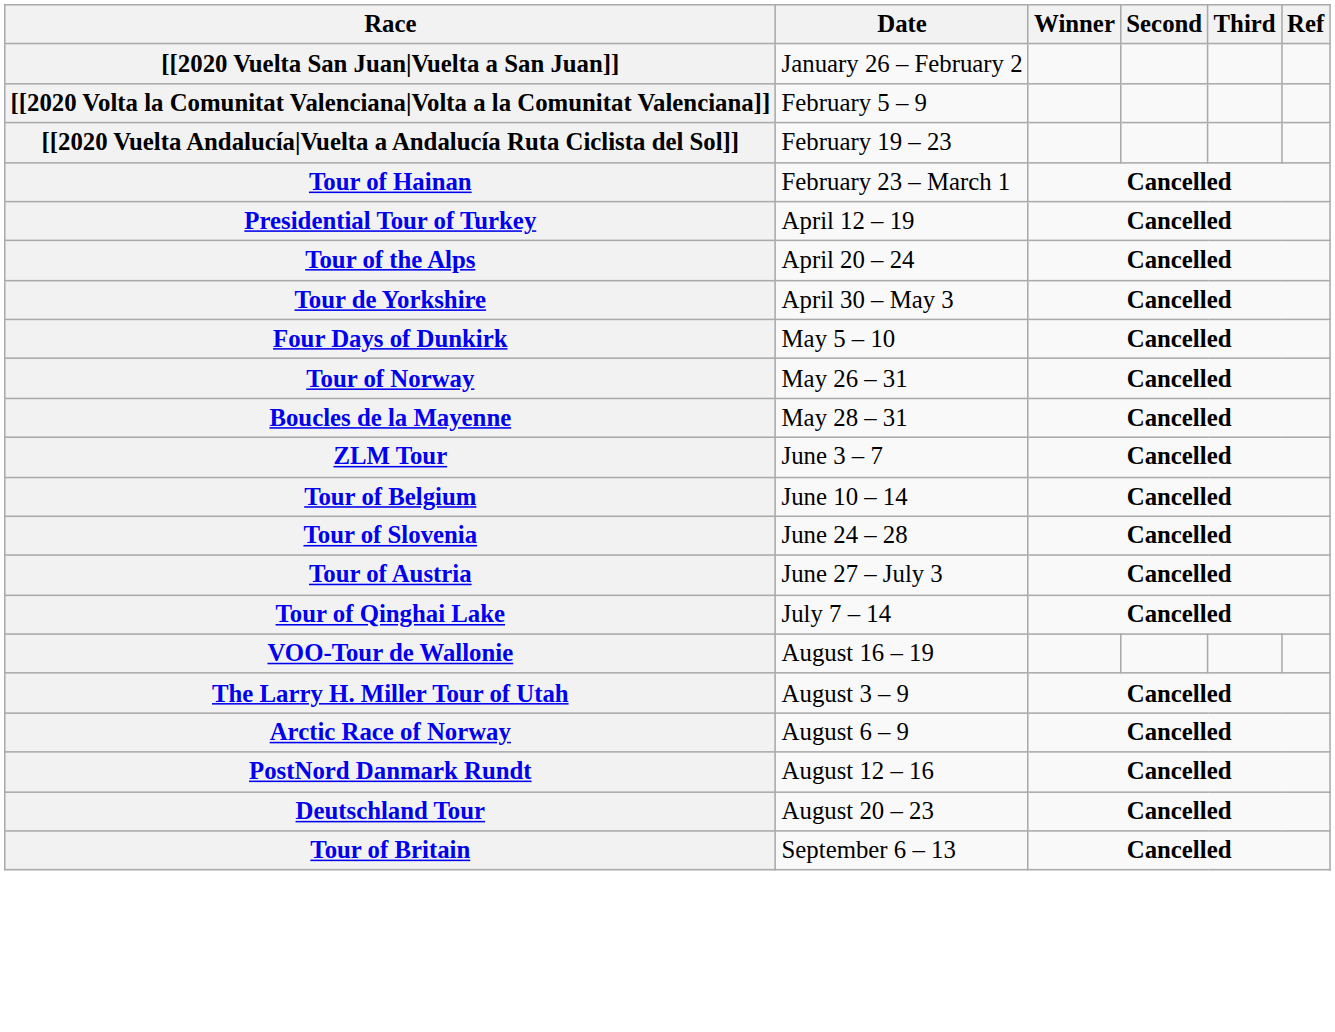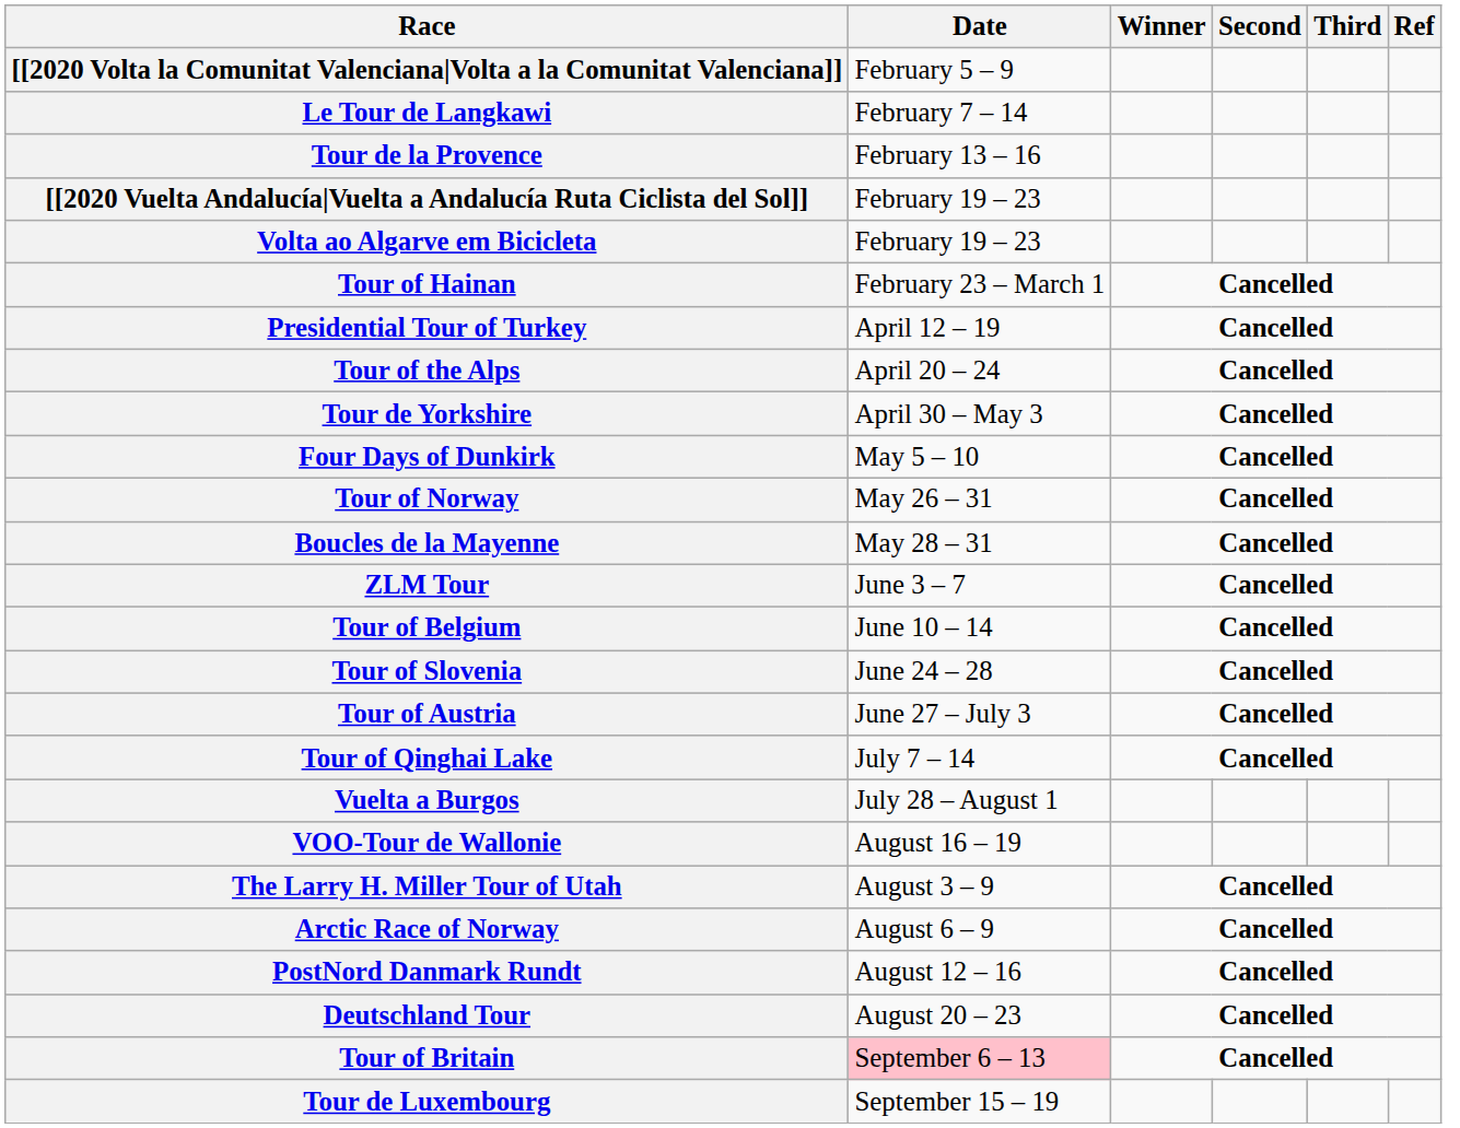 <table class="wikitable plainrowheaders">
 <tr>
 <th>Race</th>
 <th>Date</th>
 <th>Winner</th>
 <th>Second</th>
 <th>Third</th>
 <th>Ref</th>
 </tr>
 <tr>
-<th scope=row> [[2020 Vuelta  San Juan|Vuelta a San Juan]]</th>
-<td>January 26 – February 2</td>
-<td></td>
-<td></td>
-<td></td>
-<td></td>
-</tr>
-<tr>
 <th scope=row> [[2020 Volta  la Comunitat Valenciana|Volta a la Comunitat Valenciana]]</th>
 <td>February 5 – 9</td>
 <td></td>
 <td></td>
 <td></td>
 <td></td>
 </tr>
 <tr>
+<th scope=row> <a href='#'>Le Tour de Langkawi</a></th>
+<td>February 7 – 14</td>
+<td></td>
+<td></td>
+<td></td>
+<td></td>
+</tr>
+<tr>
+<th scope=row> <a href='#'>Tour de la Provence</a></th>
+<td>February 13 – 16</td>
+<td></td>
+<td></td>
+<td></td>
+<td></td>
+</tr>
+<tr>
 <th scope=row> [[2020 Vuelta  Andalucía|Vuelta a Andalucía Ruta Ciclista del Sol]]</th>
+<td>February 19 – 23</td>
+<td></td>
+<td></td>
+<td></td>
+<td></td>
+</tr>
+<tr>
+<th scope=row> <a href='#'>Volta ao Algarve em Bicicleta</a></th>
 <td>February 19 – 23</td>
 <td></td>
 <td></td>
 <td></td>
 <td></td>
 </tr>
 <tr>
 <th scope=row> <a href='#'>Tour of Hainan</a></th>
 <td>February 23 – March 1</td>
 <td style="text-align: center;" colspan="4"><strong>Cancelled</strong></td>
 </tr>
 <tr>
 <th scope=row> <a href='#'>Presidential Tour of Turkey</a></th>
 <td>April 12 – 19</td>
 <td style="text-align: center;" colspan="4"><strong>Cancelled</strong></td>
 </tr>
 <tr>
 <th scope=row> <a href='#'>Tour of the Alps</a></th>
 <td>April 20 – 24</td>
 <td style="text-align: center;" colspan="4"><strong>Cancelled</strong></td>
 </tr>
 <tr>
 <th scope=row> <a href='#'>Tour de Yorkshire</a></th>
 <td>April 30 – May 3</td>
 <td style="text-align: center;" colspan="4"><strong>Cancelled</strong></td>
 </tr>
 <tr>
 <th scope=row> <a href='#'>Four Days of Dunkirk</a></th>
 <td>May 5 – 10</td>
 <td style="text-align: center;" colspan="4"><strong>Cancelled</strong></td>
 </tr>
 <tr>
 <th scope=row> <a href='#'>Tour of Norway</a></th>
 <td>May 26 – 31</td>
 <td style="text-align: center;" colspan="4"><strong>Cancelled</strong></td>
 </tr>
 <tr>
 <th scope=row> <a href='#'>Boucles de la Mayenne</a></th>
 <td>May 28 – 31</td>
 <td style="text-align: center;" colspan="4"><strong>Cancelled</strong></td>
 </tr>
 <tr>
 <th scope=row> <a href='#'>ZLM Tour</a></th>
 <td>June 3 – 7</td>
 <td style="text-align: center;" colspan="4"><strong>Cancelled</strong></td>
 </tr>
 <tr>
 <th scope=row> <a href='#'>Tour of Belgium</a></th>
 <td>June 10 – 14</td>
 <td style="text-align: center;" colspan="4"><strong>Cancelled</strong></td>
 </tr>
 <tr>
 <th scope=row> <a href='#'>Tour of Slovenia</a></th>
 <td>June 24 – 28</td>
 <td style="text-align: center;" colspan="4"><strong>Cancelled</strong></td>
 </tr>
 <tr>
 <th scope=row> <a href='#'>Tour of Austria</a></th>
 <td>June 27 – July 3</td>
 <td style="text-align: center;" colspan="4"><strong>Cancelled</strong></td>
 </tr>
 <tr>
 <th scope=row> <a href='#'>Tour of Qinghai Lake</a></th>
 <td>July 7 – 14</td>
 <td style="text-align: center;" colspan="4"><strong>Cancelled</strong></td>
 </tr>
 <tr>
+<th scope=row> <a href='#'>Vuelta a Burgos</a></th>
+<td>July 28 – August 1</td>
+<td></td>
+<td></td>
+<td></td>
+<td></td>
+</tr>
+<tr>
 <th scope=row> <a href='#'>VOO-Tour de Wallonie</a></th>
 <td>August 16 – 19</td>
 <td></td>
 <td></td>
 <td></td>
 <td></td>
 </tr>
 <tr>
 <th scope=row> <a href='#'>The Larry H. Miller Tour of Utah</a></th>
 <td>August 3 – 9</td>
 <td style="text-align: center;" colspan="4"><strong>Cancelled</strong></td>
 </tr>
 <tr>
 <th scope=row> <a href='#'>Arctic Race of Norway</a></th>
 <td>August 6 – 9</td>
 <td style="text-align: center;" colspan="4"><strong>Cancelled</strong></td>
 </tr>
 <tr>
 <th scope=row> <a href='#'>PostNord Danmark Rundt</a></th>
 <td>August 12 – 16</td>
 <td style="text-align: center;" colspan="4"><strong>Cancelled</strong></td>
 </tr>
 <tr>
 <th scope=row> <a href='#'>Deutschland Tour</a></th>
 <td>August 20 – 23</td>
 <td style="text-align: center;" colspan="4"><strong>Cancelled</strong></td>
 </tr>
 <tr>
 <th scope=row> <a href='#'>Tour of Britain</a></th>
-<td>September 6 – 13</td>
+<td style="background: pink;">September 6 – 13</td>
 <td style="text-align: center;" colspan="4"><strong>Cancelled</strong></td>
 </tr>
+<tr>
+<th scope=row> <a href='#'>Tour de Luxembourg</a></th>
+<td>September 15 – 19</td>
+<td></td>
+<td></td>
+<td></td>
+<td></td>
+</tr>
 </table>
